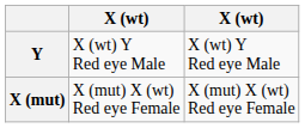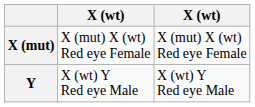 <table class="wikitable">
 <tr>
 <th></th>
 <th>X (wt)</th>
 <th>X (wt)</th>
 </tr>
 <tr>
+<th>X (mut)</th>
+<td>X (mut)   X (wt)<br>Red eye Female</td>
+<td>X (mut)   X (wt)<br>Red eye Female</td>
+</tr>
+<tr>
 <th>Y</th>
 <td>X (wt)   Y<br>Red eye Male</td>
 <td>X (wt)   Y<br>Red eye Male</td>
 </tr>
-<tr>
-<th>X (mut)</th>
-<td>X (mut)   X (wt)<br>Red eye Female</td>
-<td>X (mut)   X (wt)<br>Red eye Female</td>
-</tr>
 </table>
